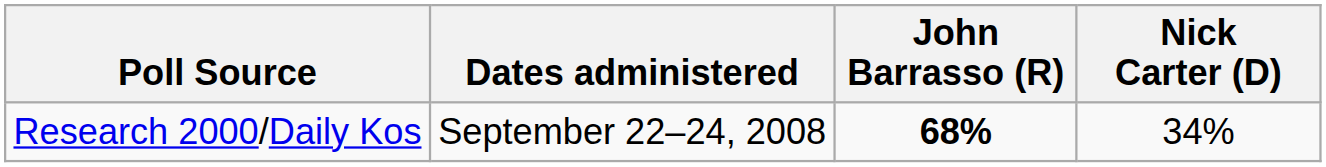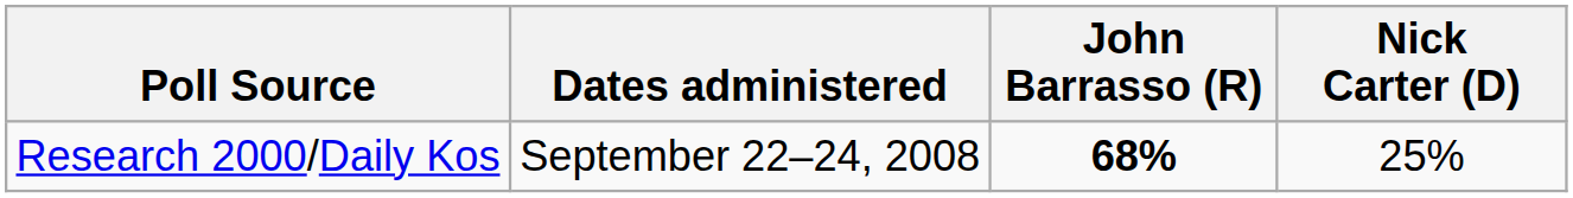 <table class="wikitable" style="text-align:center">
 <tr valign=bottom>
 <th>Poll Source</th>
 <th>Dates administered</th>
 <th style="width:100px;">John<br>Barrasso (R)</th>
 <th style="width:100px;">Nick<br>Carter (D)</th>
 </tr>
 <tr>
 <td align=left><a href='#'>Research 2000</a>/<a href='#'>Daily Kos</a></td>
 <td>September 22–24, 2008</td>
 <td><strong>68%</strong></td>
-<td>34%</td>
+<td>25%</td>
 </tr>
 </table>
